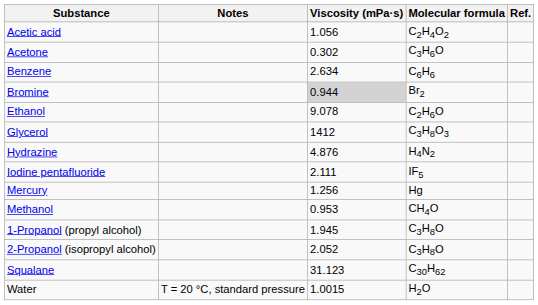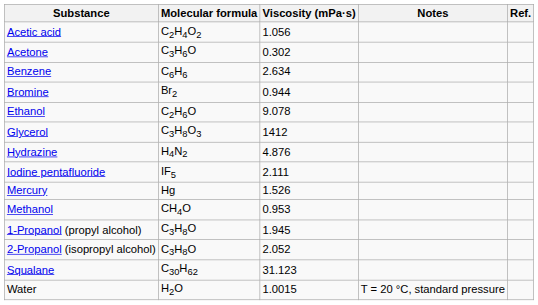 <table class="wikitable sortable">
 <tr style="background:#efefef;">
 <th>Substance</th>
+<th>Molecular formula</th>
+<th>Viscosity (mPa·s)</th>
 <th>Notes</th>
-<th>Viscosity (mPa·s)</th>
-<th>Molecular formula</th>
 <th>Ref.</th>
 </tr>
 <tr>
 <td><a href='#'>Acetic acid</a></td>
+<td>C<sub>2</sub>H<sub>4</sub>O<sub>2</sub></td>
+<td>1.056</td>
 <td></td>
-<td>1.056</td>
-<td>C<sub>2</sub>H<sub>4</sub>O<sub>2</sub></td>
 <td></td>
 </tr>
 <tr>
 <td><a href='#'>Acetone</a></td>
+<td>C<sub>3</sub>H<sub>6</sub>O</td>
+<td>0.302</td>
 <td></td>
-<td>0.302</td>
-<td>C<sub>3</sub>H<sub>6</sub>O</td>
 <td></td>
 </tr>
 <tr>
 <td><a href='#'>Benzene</a></td>
+<td>C<sub>6</sub>H<sub>6</sub></td>
+<td>2.634</td>
 <td></td>
-<td>2.634</td>
-<td>C<sub>6</sub>H<sub>6</sub></td>
 <td></td>
 </tr>
 <tr>
 <td><a href='#'>Bromine</a></td>
+<td>Br<sub>2</sub></td>
+<td>0.944</td>
 <td></td>
-<td style="background: lightgrey;">0.944</td>
-<td>Br<sub>2</sub></td>
 <td></td>
 </tr>
 <tr>
 <td><a href='#'>Ethanol</a></td>
+<td>C<sub>2</sub>H<sub>6</sub>O</td>
+<td>9.078</td>
 <td></td>
-<td>9.078</td>
-<td>C<sub>2</sub>H<sub>6</sub>O</td>
 <td></td>
 </tr>
 <tr>
 <td><a href='#'>Glycerol</a></td>
+<td>C<sub>3</sub>H<sub>8</sub>O<sub>3</sub></td>
+<td>1412</td>
 <td></td>
-<td>1412</td>
-<td>C<sub>3</sub>H<sub>8</sub>O<sub>3</sub></td>
 <td></td>
 </tr>
 <tr>
 <td><a href='#'>Hydrazine</a></td>
+<td>H<sub>4</sub>N<sub>2</sub></td>
+<td>4.876</td>
 <td></td>
-<td>4.876</td>
-<td>H<sub>4</sub>N<sub>2</sub></td>
 <td></td>
 </tr>
 <tr>
 <td><a href='#'>Iodine pentafluoride</a></td>
+<td>IF<sub>5</sub></td>
+<td>2.111</td>
 <td></td>
-<td>2.111</td>
-<td>IF<sub>5</sub></td>
 <td></td>
 </tr>
 <tr>
 <td><a href='#'>Mercury</a></td>
+<td>Hg</td>
+<td>1.526</td>
 <td></td>
-<td>1.256</td>
-<td>Hg</td>
 <td></td>
 </tr>
 <tr>
 <td><a href='#'>Methanol</a></td>
+<td>CH<sub>4</sub>O</td>
+<td>0.953</td>
 <td></td>
-<td>0.953</td>
-<td>CH<sub>4</sub>O</td>
 <td></td>
 </tr>
 <tr>
 <td><a href='#'>1-Propanol</a> (propyl alcohol)</td>
+<td>C<sub>3</sub>H<sub>8</sub>O</td>
+<td>1.945</td>
 <td></td>
-<td>1.945</td>
-<td>C<sub>3</sub>H<sub>8</sub>O</td>
 <td></td>
 </tr>
 <tr>
 <td><a href='#'>2-Propanol</a> (isopropyl alcohol)</td>
+<td>C<sub>3</sub>H<sub>8</sub>O</td>
+<td>2.052</td>
 <td></td>
-<td>2.052</td>
-<td>C<sub>3</sub>H<sub>8</sub>O</td>
 <td></td>
 </tr>
 <tr>
 <td><a href='#'>Squalane</a></td>
+<td>C<sub>30</sub>H<sub>62</sub></td>
+<td>31.123</td>
 <td></td>
-<td>31.123</td>
-<td>C<sub>30</sub>H<sub>62</sub></td>
 <td></td>
 </tr>
 <tr>
 <td>Water</td>
+<td>H<sub>2</sub>O</td>
+<td>1.0015</td>
 <td>T = 20 °C, standard pressure</td>
-<td>1.0015</td>
-<td>H<sub>2</sub>O</td>
 <td></td>
 </tr>
 </table>
